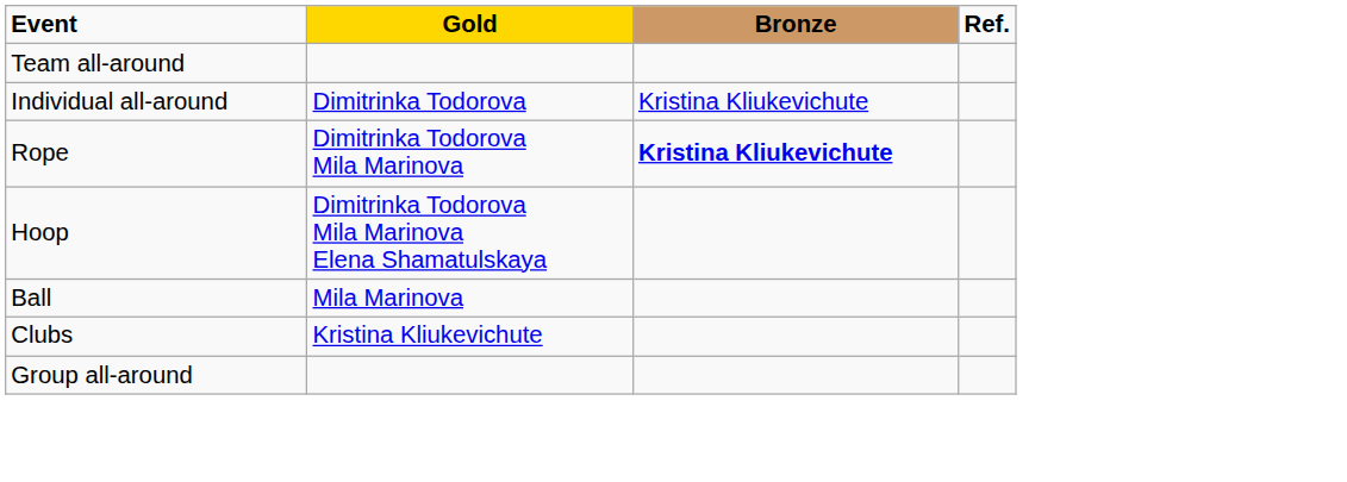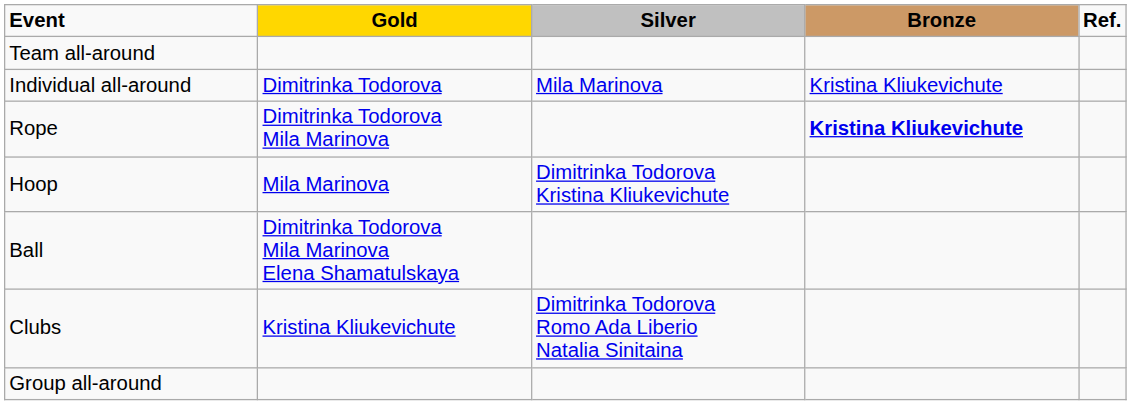 <table class="wikitable">
 <tr>
 <td style="width:12em;"><strong>Event</strong></td>
 <td style="text-align:center; background:gold; width:13em;"><strong>Gold</strong></td>
+<td style="text-align:center; background:silver; width:13em;"><strong>Silver</strong></td>
 <td style="text-align:center; background:#c96; width:13em;"><strong>Bronze</strong></td>
 <td style="width:1em;"><strong>Ref.</strong></td>
 </tr>
 <tr>
 <td>Team all-around</td>
 <td><br></td>
 <td><br></td>
+<td><br></td>
 <td></td>
 </tr>
 <tr>
 <td>Individual all-around</td>
 <td> <a href='#'>Dimitrinka Todorova</a></td>
+<td> <a href='#'>Mila Marinova</a></td>
 <td> <a href='#'>Kristina Kliukevichute</a></td>
 <td></td>
 </tr>
 <tr>
 <td>Rope</td>
 <td> <a href='#'>Dimitrinka Todorova</a><br> <a href='#'>Mila Marinova</a></td>
+<td></td>
 <td><strong> <a href='#'>Kristina Kliukevichute</a></strong></td>
 <td></td>
 </tr>
 <tr>
 <td>Hoop</td>
-<td> <a href='#'>Dimitrinka Todorova</a><br> <a href='#'>Mila Marinova</a><br> <a href='#'>Elena Shamatulskaya</a></td>
+<td> <a href='#'>Mila Marinova</a></td>
+<td> <a href='#'>Dimitrinka Todorova</a><br> <a href='#'>Kristina Kliukevichute</a></td>
 <td></td>
 <td></td>
 </tr>
 <tr>
 <td>Ball</td>
-<td> <a href='#'>Mila Marinova</a></td>
+<td> <a href='#'>Dimitrinka Todorova</a><br> <a href='#'>Mila Marinova</a><br> <a href='#'>Elena Shamatulskaya</a></td>
+<td></td>
 <td></td>
 <td></td>
 </tr>
 <tr>
 <td>Clubs</td>
 <td> <a href='#'>Kristina Kliukevichute</a></td>
+<td> <a href='#'>Dimitrinka Todorova</a><br> <a href='#'>Romo Ada Liberio</a><br> <a href='#'>Natalia Sinitaina</a></td>
 <td></td>
 <td></td>
 </tr>
 <tr>
 <td>Group all-around</td>
 <td></td>
 <td></td>
 <td></td>
+<td></td>
 </tr>
 </table>
